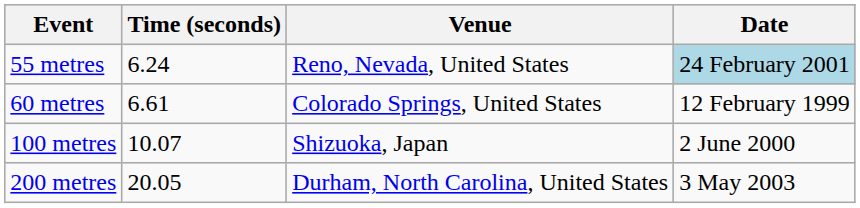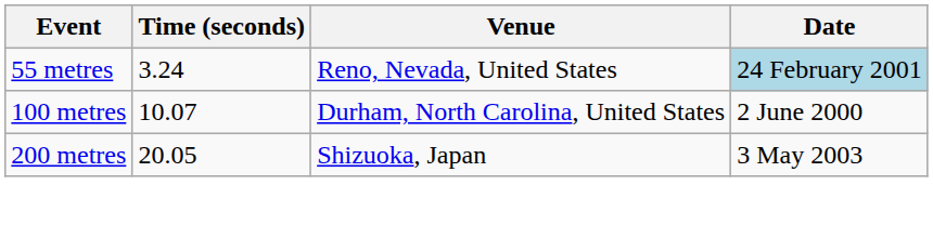 <table class="wikitable" style="border-collapse: collapse; font-size: 95%;">
 <tr>
 <th>Event</th>
 <th>Time (seconds)</th>
 <th>Venue</th>
 <th>Date</th>
 </tr>
 <tr>
 <td><a href='#'>55 metres</a></td>
-<td>6.24</td>
+<td>3.24</td>
 <td><a href='#'>Reno, Nevada</a>, United States</td>
 <td style="background: lightblue;">24 February 2001</td>
 </tr>
 <tr>
-<td><a href='#'>60 metres</a></td>
-<td>6.61</td>
-<td><a href='#'>Colorado Springs</a>, United States</td>
-<td>12 February 1999</td>
-</tr>
-<tr>
 <td><a href='#'>100 metres</a></td>
 <td>10.07</td>
-<td><a href='#'>Shizuoka</a>, Japan</td>
+<td><a href='#'>Durham, North Carolina</a>, United States</td>
 <td>2 June 2000</td>
 </tr>
 <tr>
 <td><a href='#'>200 metres</a></td>
 <td>20.05</td>
-<td><a href='#'>Durham, North Carolina</a>, United States</td>
+<td><a href='#'>Shizuoka</a>, Japan</td>
 <td>3 May 2003</td>
 </tr>
 </table>
